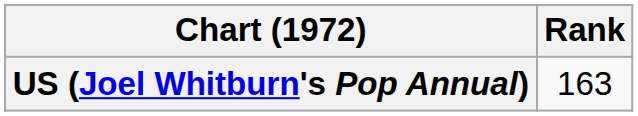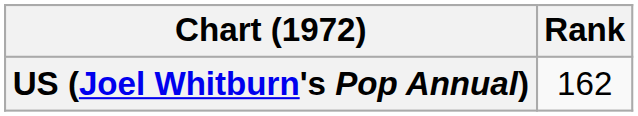 <table class="wikitable plainrowheaders">
 <tr>
 <th>Chart (1972)</th>
 <th>Rank</th>
 </tr>
 <tr>
 <th scope="row">US (<a href='#'>Joel Whitburn</a>'s <em>Pop Annual</em>)</th>
-<td style="text-align:center;">163</td>
+<td style="text-align:center;">162</td>
 </tr>
 </table>
